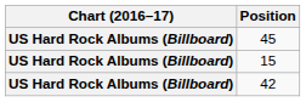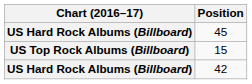 <table class="wikitable plainrowheaders" style="text-align:center">
 <tr>
 <th scope="col">Chart (2016–17)</th>
 <th scope="col">Position</th>
 </tr>
 <tr>
 <th scope="row">US Hard Rock Albums (<em>Billboard</em>)</th>
 <td>45</td>
 </tr>
 <tr>
-<th scope="row">US Hard Rock Albums (<em>Billboard</em>)</th>
+<th scope="row">US Top Rock Albums (<em>Billboard</em>)</th>
 <td>15</td>
 </tr>
 <tr>
 <th scope="row">US Hard Rock Albums (<em>Billboard</em>)</th>
 <td>42</td>
 </tr>
 </table>
